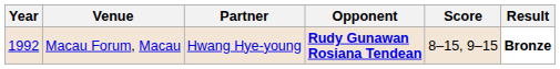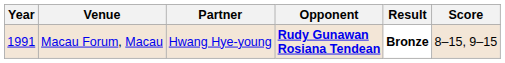 <table class="sortable wikitable" style="font-size: 90%;">
 <tr>
 <th>Year</th>
 <th>Venue</th>
 <th>Partner</th>
 <th>Opponent</th>
+<th>Result</th>
 <th>Score</th>
-<th>Result</th>
 </tr>
 <tr style="background:#F3E6D7">
-<td align="center"><a href='#'>1992</a></td>
+<td align="center"><a href='#'>1991</a></td>
 <td align="left"><a href='#'>Macau Forum</a>, <a href='#'>Macau</a></td>
 <td align="left"> <a href='#'>Hwang Hye-young</a></td>
 <td align="left"><strong> <a href='#'>Rudy Gunawan</a><br> <a href='#'>Rosiana Tendean</a></strong></td>
+<td style="text-align:left; background:white"> <strong>Bronze</strong></td>
 <td align="left">8–15, 9–15</td>
-<td style="text-align:left; background:white"> <strong>Bronze</strong></td>
 </tr>
 </table>
